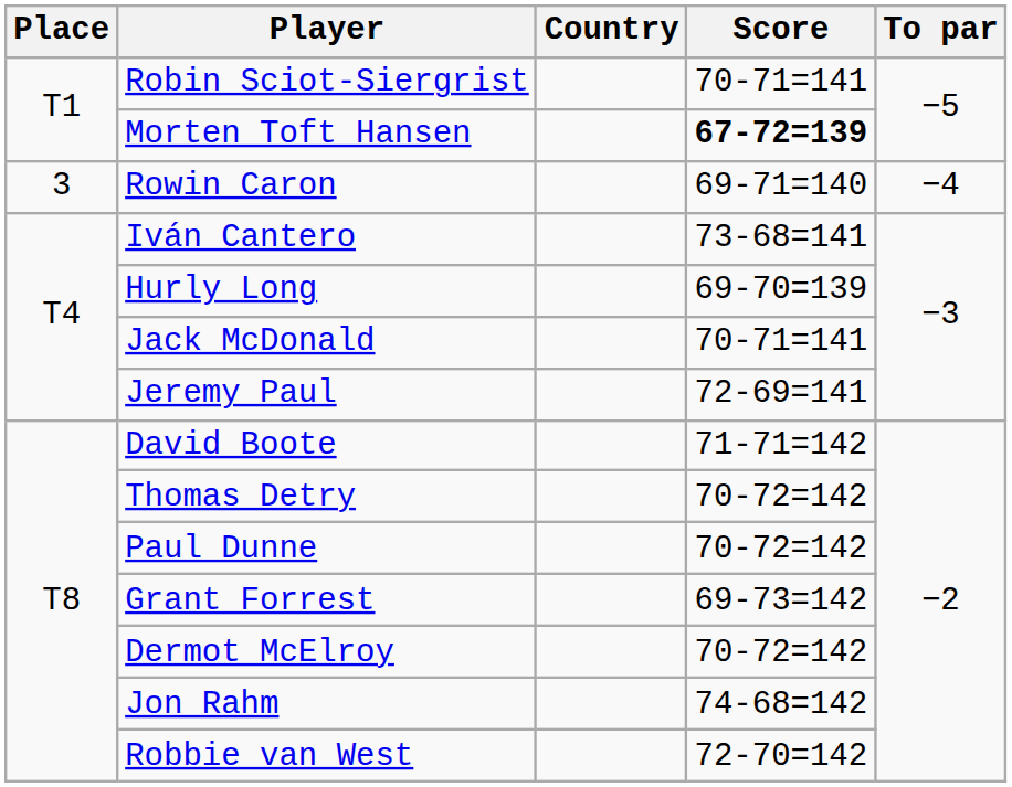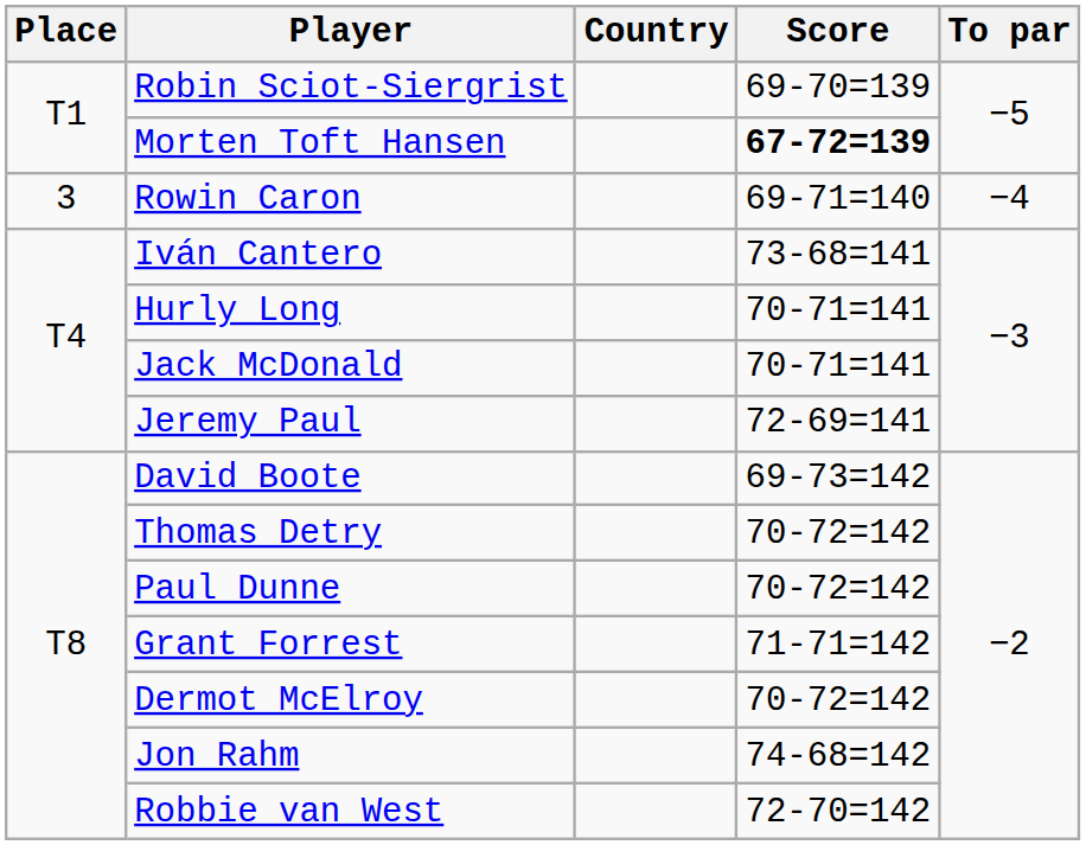 <table class="wikitable" style="font-size:95%;">
 <tr>
 <th>Place</th>
 <th>Player</th>
 <th>Country</th>
 <th>Score</th>
 <th>To par</th>
 </tr>
 <tr>
 <td rowspan="2" align=center>T1</td>
 <td><a href='#'>Robin Sciot-Siergrist</a></td>
 <td></td>
-<td align="center">70-71=141</td>
+<td align=center>69-70=139</td>
 <td rowspan="2" align=center>−5</td>
 </tr>
 <tr>
 <td><a href='#'>Morten Toft Hansen</a></td>
 <td></td>
 <td align=center><strong>67-72=139</strong></td>
 </tr>
 <tr>
 <td align=center>3</td>
 <td><a href='#'>Rowin Caron</a></td>
 <td></td>
 <td align=center>69-71=140</td>
 <td align=center>−4</td>
 </tr>
 <tr>
 <td rowspan="4" align=center>T4</td>
 <td><a href='#'>Iván Cantero</a></td>
 <td></td>
 <td align="center">73-68=141</td>
 <td rowspan="4" align=center>−3</td>
 </tr>
 <tr>
 <td><a href='#'>Hurly Long</a></td>
 <td></td>
-<td align=center>69-70=139</td>
+<td align="center">70-71=141</td>
 </tr>
 <tr>
 <td><a href='#'>Jack McDonald</a></td>
 <td></td>
 <td align=center>70-71=141</td>
 </tr>
 <tr>
 <td><a href='#'>Jeremy Paul</a></td>
 <td></td>
 <td align=center>72-69=141</td>
 </tr>
 <tr>
 <td rowspan="7" align=center>T8</td>
 <td><a href='#'>David Boote</a></td>
 <td></td>
-<td align=center>71-71=142</td>
+<td align=center>69-73=142</td>
 <td rowspan="7" align=center>−2</td>
 </tr>
 <tr>
 <td><a href='#'>Thomas Detry</a></td>
 <td></td>
 <td align=center>70-72=142</td>
 </tr>
 <tr>
 <td><a href='#'>Paul Dunne</a></td>
 <td></td>
 <td align=center>70-72=142</td>
 </tr>
 <tr>
 <td><a href='#'>Grant Forrest</a></td>
 <td></td>
-<td align=center>69-73=142</td>
+<td align=center>71-71=142</td>
 </tr>
 <tr>
 <td><a href='#'>Dermot McElroy</a></td>
 <td></td>
 <td align=center>70-72=142</td>
 </tr>
 <tr>
 <td><a href='#'>Jon Rahm</a></td>
 <td></td>
 <td align=center>74-68=142</td>
 </tr>
 <tr>
 <td><a href='#'>Robbie van West</a></td>
 <td></td>
 <td align=center>72-70=142</td>
 </tr>
 </table>
